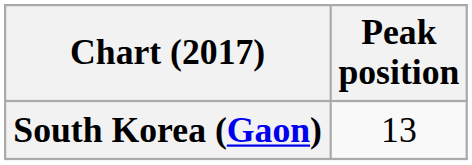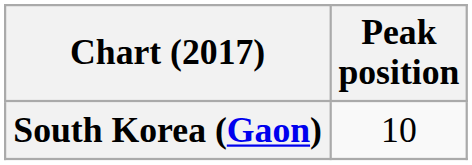 <table class="wikitable sortable plainrowheaders" style="text-align:center">
 <tr>
 <th scope="col">Chart (2017)</th>
 <th scope="col">Peak<br>position</th>
 </tr>
 <tr>
 <th scope="row">South Korea (<a href='#'>Gaon</a>)</th>
-<td>13</td>
+<td>10</td>
 </tr>
 </table>
